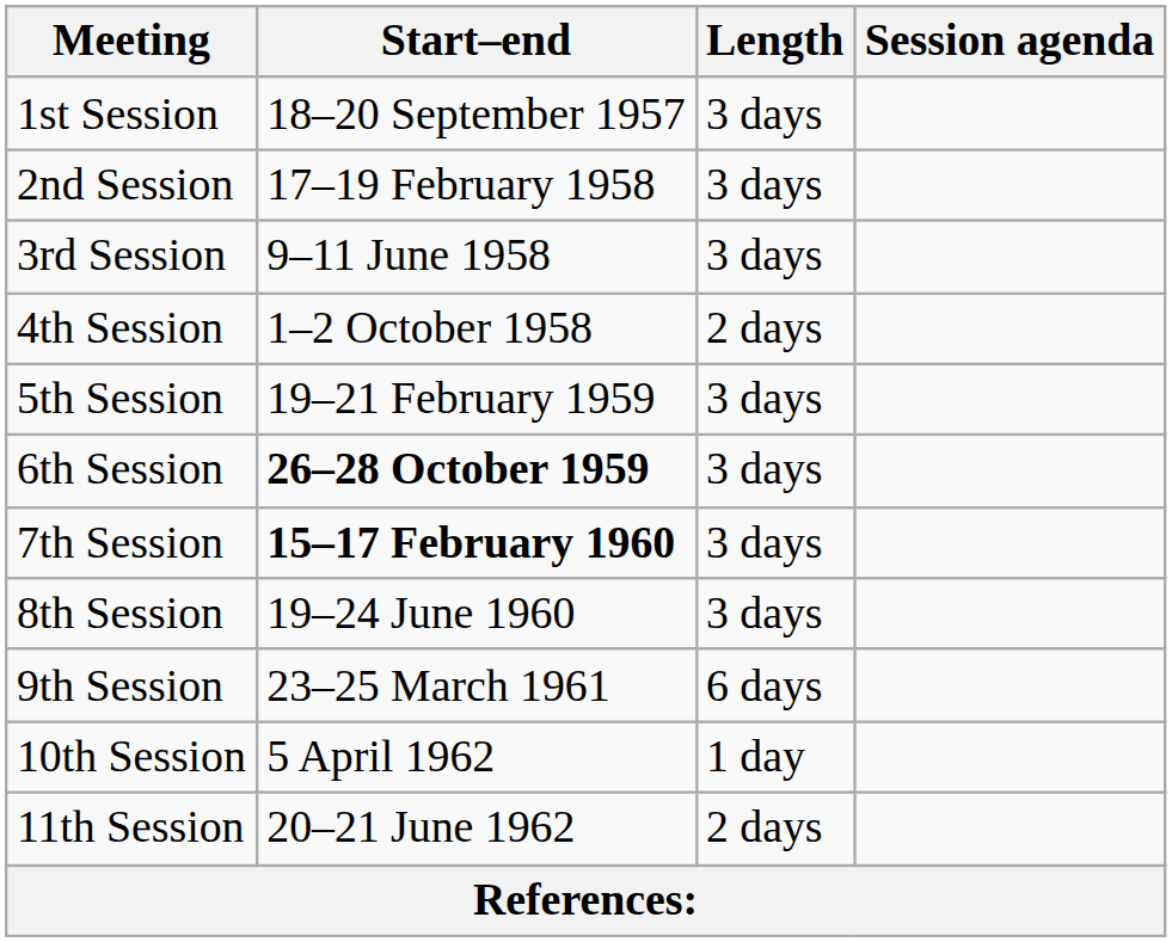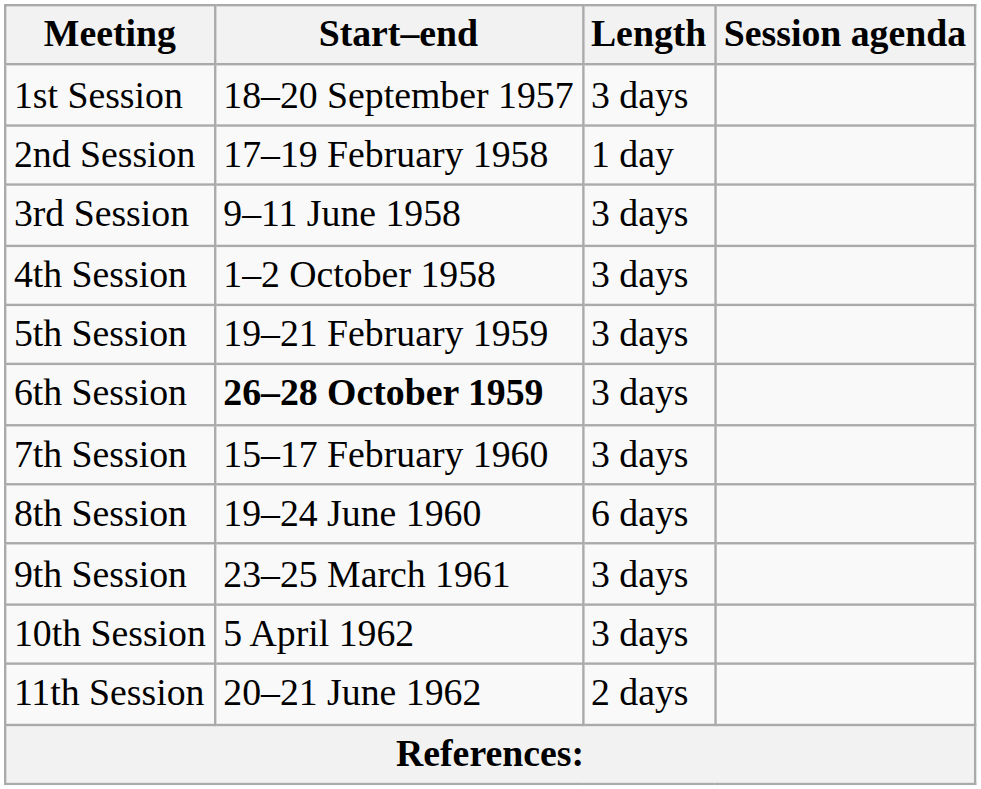 <table class="wikitable sortable">
 <tr>
 <th scope="col">Meeting</th>
 <th scope="col">Start–end</th>
 <th scope="col">Length</th>
 <th scope="col">Session agenda</th>
 </tr>
 <tr>
 <td>1st Session</td>
 <td>18–20 September 1957</td>
 <td>3 days</td>
 <td></td>
 </tr>
 <tr>
 <td>2nd Session</td>
 <td>17–19 February 1958</td>
-<td>3 days</td>
+<td>1 day</td>
 <td></td>
 </tr>
 <tr>
 <td>3rd Session</td>
 <td>9–11 June 1958</td>
 <td>3 days</td>
 <td></td>
 </tr>
 <tr>
 <td>4th Session</td>
 <td>1–2 October 1958</td>
-<td>2 days</td>
+<td>3 days</td>
 <td></td>
 </tr>
 <tr>
 <td>5th Session</td>
 <td>19–21 February 1959</td>
 <td>3 days</td>
 <td></td>
 </tr>
 <tr>
 <td>6th Session</td>
 <td><strong>26–28 October 1959</strong></td>
 <td>3 days</td>
 <td></td>
 </tr>
 <tr>
 <td>7th Session</td>
-<td><strong>15–17 February 1960</strong></td>
+<td>15–17 February 1960</td>
 <td>3 days</td>
 <td></td>
 </tr>
 <tr>
 <td>8th Session</td>
 <td>19–24 June 1960</td>
-<td>3 days</td>
+<td>6 days</td>
 <td></td>
 </tr>
 <tr>
 <td>9th Session</td>
 <td>23–25 March 1961</td>
-<td>6 days</td>
+<td>3 days</td>
 <td></td>
 </tr>
 <tr>
 <td>10th Session</td>
 <td>5 April 1962</td>
-<td>1 day</td>
+<td>3 days</td>
 <td></td>
 </tr>
 <tr>
 <td>11th Session</td>
 <td>20–21 June 1962</td>
 <td>2 days</td>
 <td></td>
 </tr>
 <tr>
 <th colspan="8" unsortable><strong>References:</strong><br></th>
 </tr>
 </table>
